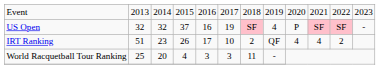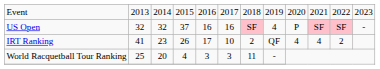 <table class="wikitable" style="font-size:90%;" align=center>
 <tr>
 <td>Event</td>
 <td>2013</td>
 <td>2014</td>
 <td>2015</td>
 <td>2016</td>
 <td>2017</td>
 <td>2018</td>
 <td>2019</td>
 <td>2020</td>
 <td>2021</td>
 <td>2022</td>
 <td align=center>2023</td>
 </tr>
 <tr>
 <td align="left"><a href='#'>US Open</a></td>
 <td align=center>32</td>
 <td align=center>32</td>
 <td align=center>37</td>
 <td align=center>16</td>
-<td align=center>19</td>
+<td align=center>16</td>
 <td bgcolor= pink align=center>SF</td>
 <td align=center>4</td>
 <td align=center>P</td>
 <td bgcolor= pink align=center>SF</td>
 <td bgcolor= pink align=center>SF</td>
 <td align=center>-</td>
 </tr>
 <tr>
 <td align="left"><a href='#'>IRT Ranking</a></td>
-<td align=center>51</td>
+<td align=center>41</td>
 <td align=center>23</td>
 <td align=center>26</td>
 <td align=center>17</td>
 <td align=center>10</td>
 <td align=center>2</td>
 <td align=center>QF</td>
 <td align=center>4</td>
 <td align=center>4</td>
 <td align=center>2</td>
 <td align=center></td>
 </tr>
 <tr>
 <td align="left">World Racquetball Tour Ranking</td>
 <td align=center>25</td>
 <td align=center>20</td>
 <td align=center>4</td>
 <td align=center>3</td>
 <td align=center>3</td>
 <td align=center>11</td>
 <td align=center>-</td>
 </tr>
 <tr>
 </tr>
 </table>
